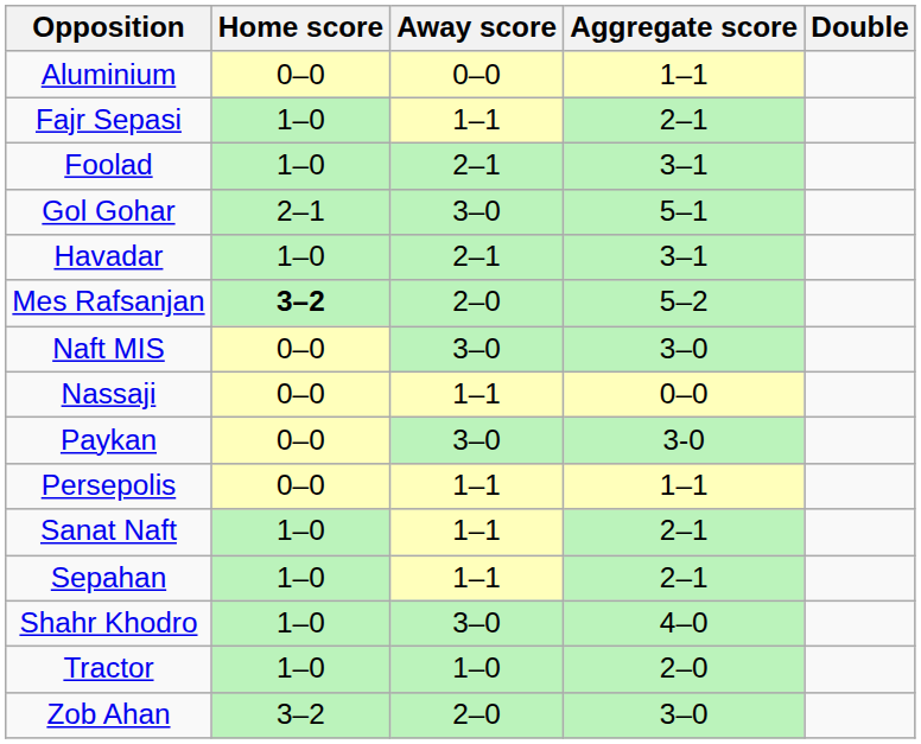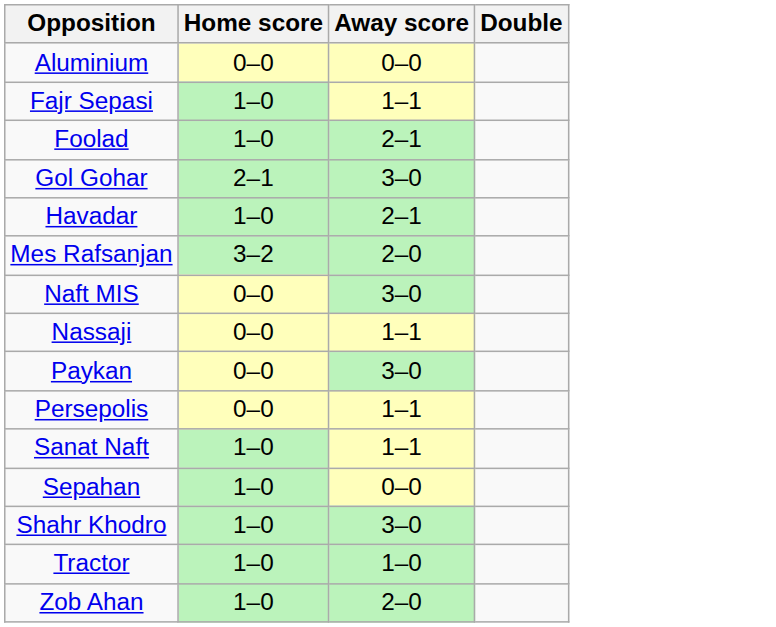 <table class="wikitable" style="text-align: center;">
 <tr>
 <th>Opposition</th>
 <th>Home score</th>
 <th>Away score</th>
-<th>Aggregate score</th>
 <th>Double</th>
 </tr>
 <tr>
 <td><a href='#'>Aluminium</a></td>
 <td bgcolor=#FFFFBB>0–0</td>
 <td bgcolor=#FFFFBB>0–0</td>
-<td bgcolor=#FFFFBB>1–1</td>
 <td></td>
 </tr>
 <tr>
 <td><a href='#'>Fajr Sepasi</a></td>
 <td bgcolor=#BBF3BB>1–0</td>
 <td bgcolor=#FFFFBB>1–1</td>
-<td bgcolor=#BBF3BB>2–1</td>
 <td></td>
 </tr>
 <tr>
 <td><a href='#'>Foolad</a></td>
 <td bgcolor=#BBF3BB>1–0</td>
 <td bgcolor=#BBF3BB>2–1</td>
-<td bgcolor=#BBF3BB>3–1</td>
 <td></td>
 </tr>
 <tr>
 <td><a href='#'>Gol Gohar</a></td>
 <td bgcolor=#BBF3BB>2–1</td>
 <td bgcolor=#BBF3BB>3–0</td>
-<td bgcolor=#BBF3BB>5–1</td>
 <td></td>
 </tr>
 <tr>
 <td><a href='#'>Havadar</a></td>
 <td bgcolor=#BBF3BB>1–0</td>
 <td bgcolor=#BBF3BB>2–1</td>
-<td bgcolor=#BBF3BB>3–1</td>
 <td></td>
 </tr>
 <tr>
 <td><a href='#'>Mes Rafsanjan</a></td>
-<td bgcolor=#BBF3BB><strong>3–2</strong></td>
+<td bgcolor=#BBF3BB>3–2</td>
 <td bgcolor=#BBF3BB>2–0</td>
-<td bgcolor=#BBF3BB>5–2</td>
 <td></td>
 </tr>
 <tr>
 <td><a href='#'>Naft MIS</a></td>
 <td bgcolor=#FFFFBB>0–0</td>
-<td bgcolor=#BBF3BB>3–0</td>
 <td bgcolor=#BBF3BB>3–0</td>
 <td></td>
 </tr>
 <tr>
 <td><a href='#'>Nassaji</a></td>
 <td bgcolor=#FFFFBB>0–0</td>
 <td bgcolor=#FFFFBB>1–1</td>
-<td bgcolor=#FFFFBB>0–0</td>
 <td></td>
 </tr>
 <tr>
 <td><a href='#'>Paykan</a></td>
 <td bgcolor=#FFFFBB>0–0</td>
 <td bgcolor=#BBF3BB>3–0</td>
-<td bgcolor=#BBF3BB>3-0</td>
 <td></td>
 </tr>
 <tr>
 <td><a href='#'>Persepolis</a></td>
 <td bgcolor=#FFFFBB>0–0</td>
-<td bgcolor=#FFFFBB>1–1</td>
 <td bgcolor=#FFFFBB>1–1</td>
 <td></td>
 </tr>
 <tr>
 <td><a href='#'>Sanat Naft</a></td>
 <td bgcolor=#BBF3BB>1–0</td>
 <td bgcolor=#FFFFBB>1–1</td>
-<td bgcolor=#BBF3BB>2–1</td>
 <td></td>
 </tr>
 <tr>
 <td><a href='#'>Sepahan</a></td>
 <td bgcolor=#BBF3BB>1–0</td>
-<td bgcolor=#FFFFBB>1–1</td>
-<td bgcolor=#BBF3BB>2–1</td>
+<td bgcolor=#FFFFBB>0–0</td>
 <td></td>
 </tr>
 <tr>
 <td><a href='#'>Shahr Khodro</a></td>
 <td bgcolor=#BBF3BB>1–0</td>
 <td bgcolor=#BBF3BB>3–0</td>
-<td bgcolor=#BBF3BB>4–0</td>
 <td></td>
 </tr>
 <tr>
 <td><a href='#'>Tractor</a></td>
 <td bgcolor=#BBF3BB>1–0</td>
 <td bgcolor=#BBF3BB>1–0</td>
-<td bgcolor=#BBF3BB>2–0</td>
 <td></td>
 </tr>
 <tr>
 <td><a href='#'>Zob Ahan</a></td>
-<td bgcolor=#BBF3BB>3–2</td>
+<td bgcolor=#BBF3BB>1–0</td>
 <td bgcolor=#BBF3BB>2–0</td>
-<td bgcolor=#BBF3BB>3–0</td>
 <td></td>
 </tr>
 </table>
